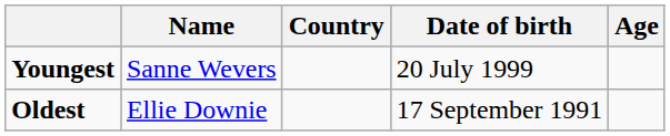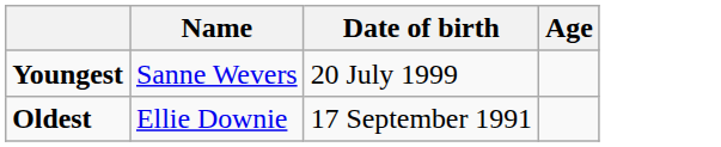 <table class="wikitable">
 <tr>
 <th></th>
 <th><strong>Name</strong></th>
-<th><strong>Country</strong></th>
 <th><strong>Date of birth</strong></th>
 <th><strong>Age</strong></th>
 </tr>
 <tr>
 <td><strong>Youngest</strong></td>
 <td><a href='#'>Sanne Wevers</a></td>
-<td></td>
 <td>20 July 1999</td>
 <td></td>
 </tr>
 <tr>
 <td><strong>Oldest</strong></td>
 <td><a href='#'>Ellie Downie</a></td>
-<td></td>
 <td>17 September 1991</td>
 <td></td>
 </tr>
 </table>
